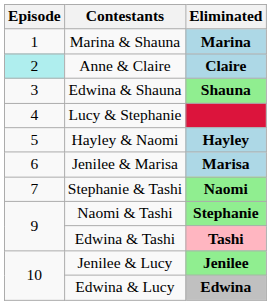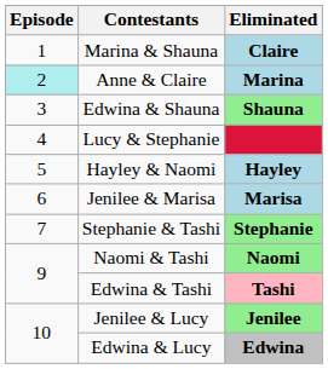 <table class="wikitable" border="2" style="text-align:center">
 <tr>
 <th>Episode</th>
 <th>Contestants</th>
 <th>Eliminated</th>
 </tr>
 <tr>
 <td>1</td>
 <td>Marina & Shauna</td>
-<td style="background:lightblue"><strong>Marina</strong></td>
+<td style="background:lightblue"><strong>Claire</strong></td>
 </tr>
 <tr>
 <td style="background: paleturquoise;">2</td>
 <td>Anne & Claire</td>
-<td style="background:lightblue"><strong>Claire</strong></td>
+<td style="background:lightblue"><strong>Marina</strong></td>
 </tr>
 <tr>
 <td>3</td>
 <td>Edwina & Shauna</td>
 <td style="background:lightgreen"><strong>Shauna</strong></td>
 </tr>
 <tr>
 <td>4</td>
 <td>Lucy & Stephanie</td>
 <td style="background:Crimson"><strong></strong></td>
 </tr>
 <tr>
 <td>5</td>
 <td>Hayley & Naomi</td>
 <td style="background:lightblue"><strong>Hayley</strong></td>
 </tr>
 <tr>
 <td>6</td>
 <td>Jenilee & Marisa</td>
 <td style="background:lightblue"><strong>Marisa</strong></td>
 </tr>
 <tr>
 <td>7</td>
 <td>Stephanie & Tashi</td>
-<td style="background:lightgreen"><strong>Naomi</strong></td>
+<td style="background:lightgreen"><strong>Stephanie</strong></td>
 </tr>
 <tr>
 <td rowspan="2">9</td>
 <td>Naomi & Tashi</td>
-<td style="background:lightgreen"><strong>Stephanie</strong></td>
+<td style="background:lightgreen"><strong>Naomi</strong></td>
 </tr>
 <tr>
 <td>Edwina & Tashi</td>
 <td style="background:lightpink"><strong>Tashi</strong></td>
 </tr>
 <tr>
 <td rowspan="2">10</td>
 <td>Jenilee & Lucy</td>
 <td style="background:lightgreen"><strong>Jenilee</strong></td>
 </tr>
 <tr>
 <td>Edwina & Lucy</td>
 <td style="background:silver"><strong>Edwina</strong></td>
 </tr>
 </table>
